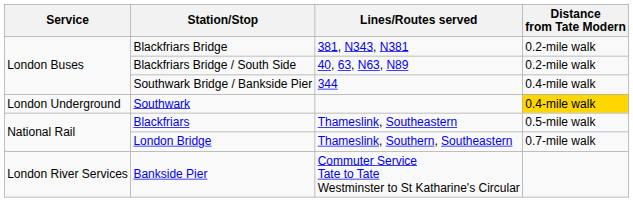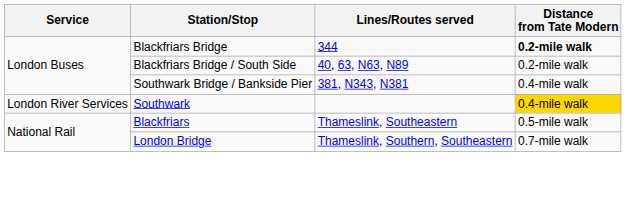 <table class="wikitable">
 <tr>
 <th>Service</th>
 <th>Station/Stop</th>
 <th>Lines/Routes served</th>
 <th>Distance<br>from Tate Modern</th>
 </tr>
 <tr>
 <td rowspan="3">London Buses </td>
 <td>Blackfriars Bridge </td>
-<td><a href='#'>381</a>, <a href='#'>N343</a>, <a href='#'>N381</a></td>
-<td>0.2-mile walk</td>
+<td><a href='#'>344</a></td>
+<td><strong>0.2-mile walk</strong></td>
 </tr>
 <tr>
 <td>Blackfriars Bridge / South Side </td>
 <td><a href='#'>40</a>, <a href='#'>63</a>, <a href='#'>N63</a>, <a href='#'>N89</a></td>
 <td>0.2-mile walk</td>
 </tr>
 <tr>
 <td>Southwark Bridge / Bankside Pier </td>
-<td><a href='#'>344</a></td>
+<td><a href='#'>381</a>, <a href='#'>N343</a>, <a href='#'>N381</a></td>
 <td>0.4-mile walk</td>
 </tr>
 <tr>
-<td>London Underground </td>
+<td>London River Services </td>
 <td><a href='#'>Southwark</a> </td>
 <td></td>
 <td style="background: gold;">0.4-mile walk</td>
 </tr>
 <tr>
 <td rowspan="2">National Rail </td>
 <td><a href='#'>Blackfriars</a> </td>
 <td><a href='#'>Thameslink</a>, <a href='#'>Southeastern</a></td>
 <td>0.5-mile walk</td>
 </tr>
 <tr>
 <td><a href='#'>London Bridge</a> </td>
 <td><a href='#'>Thameslink</a>, <a href='#'>Southern</a>, <a href='#'>Southeastern</a></td>
 <td>0.7-mile walk</td>
 </tr>
-<tr>
-<td>London River Services </td>
-<td><a href='#'>Bankside Pier</a> </td>
-<td><a href='#'>Commuter Service</a><br><a href='#'>Tate to Tate</a><br>Westminster to St Katharine's Circular</td>
-<td></td>
-</tr>
 </table>
